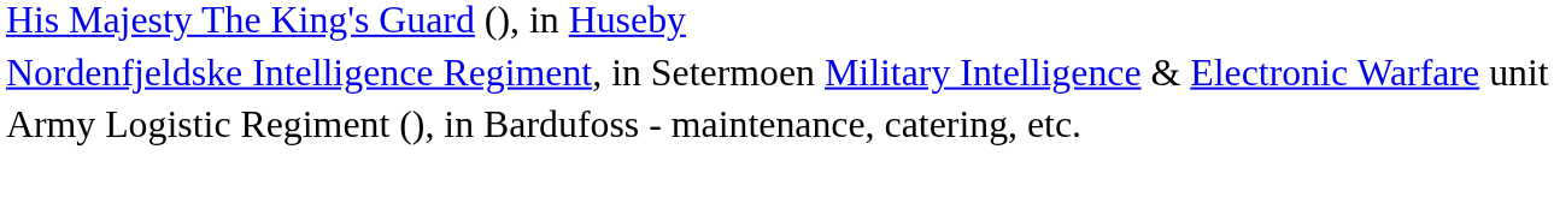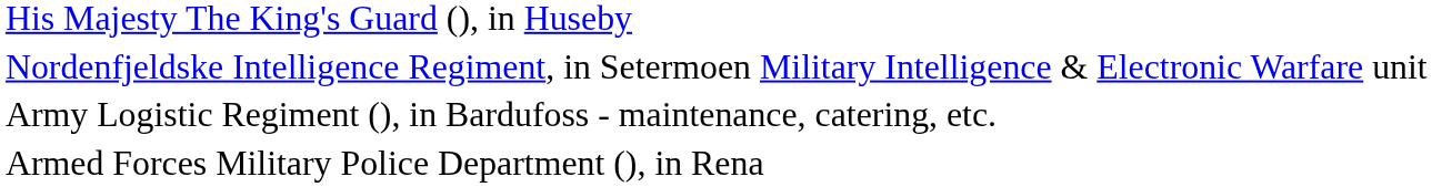 <table style="vertical-align:top">
 <tr>
 <td style="vertical-align:top;line-height: 5px"></td>
 <td><a href='#'>His Majesty The King's Guard</a> (), in <a href='#'>Huseby</a></td>
 </tr>
 <tr>
 <td style="vertical-align:top;line-height: 5px"></td>
 <td><a href='#'>Nordenfjeldske Intelligence Regiment</a>, in Setermoen <a href='#'>Military Intelligence</a> & <a href='#'>Electronic Warfare</a> unit</td>
 </tr>
 <tr>
 <td style="vertical-align:top;line-height: 5px"></td>
 <td>Army Logistic Regiment (), in Bardufoss - maintenance, catering, etc.</td>
 </tr>
+<tr>
+<td style="vertical-align:top;line-height: 5px"></td>
+<td>Armed Forces Military Police Department (), in Rena</td>
+</tr>
 </table>
